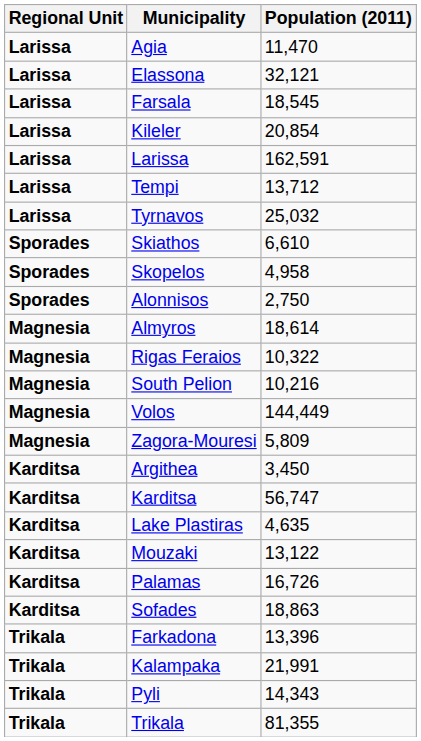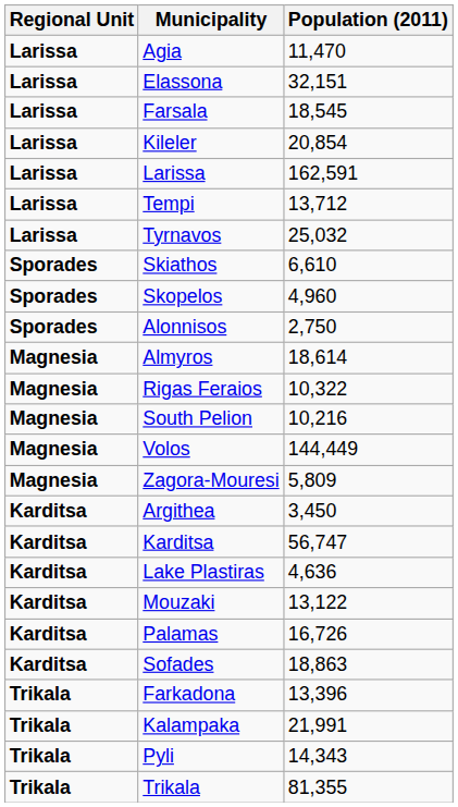 <table class="wikitable sortable mw-collapsible">
 <tr>
 <th>Regional Unit</th>
 <th>Municipality</th>
 <th>Population (2011)</th>
 </tr>
 <tr>
 <td><strong>Larissa</strong></td>
 <td><a href='#'>Agia</a></td>
 <td>11,470</td>
 </tr>
 <tr>
 <td><strong>Larissa</strong></td>
 <td><a href='#'>Elassona</a></td>
-<td>32,121</td>
+<td>32,151</td>
 </tr>
 <tr>
 <td><strong>Larissa</strong></td>
 <td><a href='#'>Farsala</a></td>
 <td>18,545</td>
 </tr>
 <tr>
 <td><strong>Larissa</strong></td>
 <td><a href='#'>Kileler</a></td>
 <td>20,854</td>
 </tr>
 <tr>
 <td><strong>Larissa</strong></td>
 <td><a href='#'>Larissa</a></td>
 <td>162,591</td>
 </tr>
 <tr>
 <td><strong>Larissa</strong></td>
 <td><a href='#'>Tempi</a></td>
 <td>13,712</td>
 </tr>
 <tr>
 <td><strong>Larissa</strong></td>
 <td><a href='#'>Tyrnavos</a></td>
 <td>25,032</td>
 </tr>
 <tr>
 <td><strong>Sporades</strong></td>
 <td><a href='#'>Skiathos</a></td>
 <td>6,610</td>
 </tr>
 <tr>
 <td><strong>Sporades</strong></td>
 <td><a href='#'>Skopelos</a></td>
-<td>4,958</td>
+<td>4,960</td>
 </tr>
 <tr>
 <td><strong>Sporades</strong></td>
 <td><a href='#'>Alonnisos</a></td>
 <td>2,750</td>
 </tr>
 <tr>
 <td><strong>Magnesia</strong></td>
 <td><a href='#'>Almyros</a></td>
 <td>18,614</td>
 </tr>
 <tr>
 <td><strong>Magnesia</strong></td>
 <td><a href='#'>Rigas Feraios</a></td>
 <td>10,322</td>
 </tr>
 <tr>
 <td><strong>Magnesia</strong></td>
 <td><a href='#'>South Pelion</a></td>
 <td>10,216</td>
 </tr>
 <tr>
 <td><strong>Magnesia</strong></td>
 <td><a href='#'>Volos</a></td>
 <td>144,449</td>
 </tr>
 <tr>
 <td><strong>Magnesia</strong></td>
 <td><a href='#'>Zagora-Mouresi</a></td>
 <td>5,809</td>
 </tr>
 <tr>
 <td><strong>Karditsa</strong></td>
 <td><a href='#'>Argithea</a></td>
 <td>3,450</td>
 </tr>
 <tr>
 <td><strong>Karditsa</strong></td>
 <td><a href='#'>Karditsa</a></td>
 <td>56,747</td>
 </tr>
 <tr>
 <td><strong>Karditsa</strong></td>
 <td><a href='#'>Lake Plastiras</a></td>
-<td>4,635</td>
+<td>4,636</td>
 </tr>
 <tr>
 <td><strong>Karditsa</strong></td>
 <td><a href='#'>Mouzaki</a></td>
 <td>13,122</td>
 </tr>
 <tr>
 <td><strong>Karditsa</strong></td>
 <td><a href='#'>Palamas</a></td>
 <td>16,726</td>
 </tr>
 <tr>
 <td><strong>Karditsa</strong></td>
 <td><a href='#'>Sofades</a></td>
 <td>18,863</td>
 </tr>
 <tr>
 <td><strong>Trikala</strong></td>
 <td><a href='#'>Farkadona</a></td>
 <td>13,396</td>
 </tr>
 <tr>
 <td><strong>Trikala</strong></td>
 <td><a href='#'>Kalampaka</a></td>
 <td>21,991</td>
 </tr>
 <tr>
 <td><strong>Trikala</strong></td>
 <td><a href='#'>Pyli</a></td>
 <td>14,343</td>
 </tr>
 <tr>
 <td><strong>Trikala</strong></td>
 <td><a href='#'>Trikala</a></td>
 <td>81,355</td>
 </tr>
 </table>
